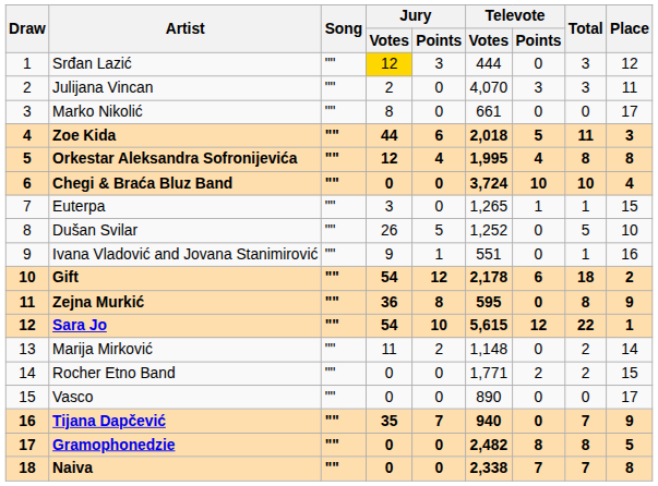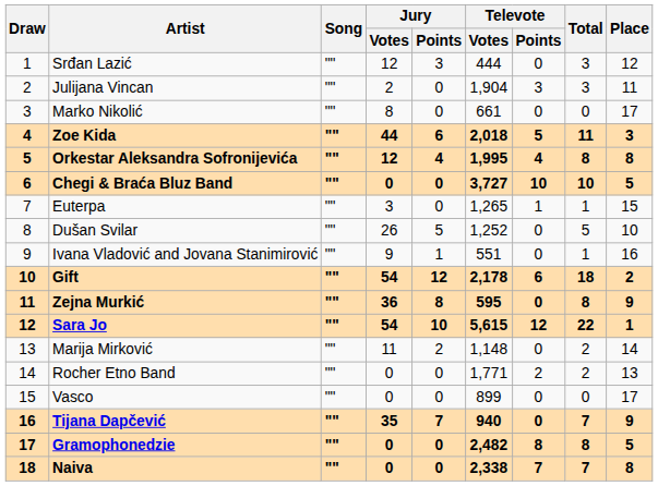 <table class="sortable wikitable" style="margin: 1em auto 1em auto; text-align:center;">
 <tr>
 <th rowspan="2">Draw</th>
 <th rowspan="2" class="unsortable">Artist</th>
 <th rowspan="2" class="unsortable">Song</th>
 <th colspan="2">Jury</th>
 <th colspan="2">Televote</th>
 <th rowspan="2" class="unsortable">Total</th>
 <th rowspan="2">Place</th>
 </tr>
 <tr>
 <th>Votes</th>
 <th class="unsortable">Points</th>
 <th>Votes</th>
 <th class="unsortable">Points</th>
 </tr>
 <tr>
 <td>1</td>
 <td align="left">Srđan Lazić</td>
 <td align="left">""</td>
-<td style="background: gold;">12</td>
+<td>12</td>
 <td>3</td>
 <td>444</td>
 <td>0</td>
 <td>3</td>
 <td>12</td>
 </tr>
 <tr>
 <td>2</td>
 <td align="left">Julijana Vincan</td>
 <td align="left">""</td>
 <td>2</td>
 <td>0</td>
-<td>4,070</td>
+<td>1,904</td>
 <td>3</td>
 <td>3</td>
 <td>11</td>
 </tr>
 <tr>
 <td>3</td>
 <td align="left">Marko Nikolić</td>
 <td align="left">""</td>
 <td>8</td>
 <td>0</td>
 <td>661</td>
 <td>0</td>
 <td>0</td>
 <td>17</td>
 </tr>
 <tr style="font-weight:bold; background:#FFDEAD;">
 <td>4</td>
 <td align="left">Zoe Kida</td>
 <td align="left">""</td>
 <td>44</td>
 <td>6</td>
 <td>2,018</td>
 <td>5</td>
 <td>11</td>
 <td>3</td>
 </tr>
 <tr style="font-weight:bold; background:#FFDEAD;">
 <td>5</td>
 <td align="left">Orkestar Aleksandra Sofronijevića</td>
 <td align="left">""</td>
 <td>12</td>
 <td>4</td>
 <td>1,995</td>
 <td>4</td>
 <td>8</td>
 <td>8</td>
 </tr>
 <tr style="font-weight:bold; background:#FFDEAD;">
 <td>6</td>
 <td align="left">Chegi & Braća Bluz Band</td>
 <td align="left">""</td>
 <td>0</td>
 <td>0</td>
-<td>3,724</td>
+<td>3,727</td>
 <td>10</td>
 <td>10</td>
-<td>4</td>
+<td>5</td>
 </tr>
 <tr>
 <td>7</td>
 <td align="left">Euterpa</td>
 <td align="left">""</td>
 <td>3</td>
 <td>0</td>
 <td>1,265</td>
 <td>1</td>
 <td>1</td>
 <td>15</td>
 </tr>
 <tr>
 <td>8</td>
 <td align="left">Dušan Svilar</td>
 <td align="left">""</td>
 <td>26</td>
 <td>5</td>
 <td>1,252</td>
 <td>0</td>
 <td>5</td>
 <td>10</td>
 </tr>
 <tr>
 <td>9</td>
 <td align="left">Ivana Vladović and Jovana Stanimirović</td>
 <td align="left">""</td>
 <td>9</td>
 <td>1</td>
 <td>551</td>
 <td>0</td>
 <td>1</td>
 <td>16</td>
 </tr>
 <tr style="font-weight:bold; background:#FFDEAD;">
 <td>10</td>
 <td align="left">Gift</td>
 <td align="left">""</td>
 <td>54</td>
 <td>12</td>
 <td>2,178</td>
 <td>6</td>
 <td>18</td>
 <td>2</td>
 </tr>
 <tr style="font-weight:bold; background:#FFDEAD;">
 <td>11</td>
 <td align="left">Zejna Murkić</td>
 <td align="left">""</td>
 <td>36</td>
 <td>8</td>
 <td>595</td>
 <td>0</td>
 <td>8</td>
 <td>9</td>
 </tr>
 <tr style="font-weight:bold; background:#FFDEAD;">
 <td>12</td>
 <td align="left"><a href='#'>Sara Jo</a></td>
 <td align="left">""</td>
 <td>54</td>
 <td>10</td>
 <td>5,615</td>
 <td>12</td>
 <td>22</td>
 <td>1</td>
 </tr>
 <tr>
 <td>13</td>
 <td align="left">Marija Mirković</td>
 <td align="left">""</td>
 <td>11</td>
 <td>2</td>
 <td>1,148</td>
 <td>0</td>
 <td>2</td>
 <td>14</td>
 </tr>
 <tr>
 <td>14</td>
 <td align="left">Rocher Etno Band</td>
 <td align="left">""</td>
 <td>0</td>
 <td>0</td>
 <td>1,771</td>
 <td>2</td>
 <td>2</td>
-<td>15</td>
+<td>13</td>
 </tr>
 <tr>
 <td>15</td>
 <td align="left">Vasco</td>
 <td align="left">""</td>
 <td>0</td>
 <td>0</td>
-<td>890</td>
+<td>899</td>
 <td>0</td>
 <td>0</td>
 <td data-sort-value="18">17</td>
 </tr>
 <tr style="font-weight:bold; background:#FFDEAD;">
 <td>16</td>
 <td align="left"><a href='#'>Tijana Dapčević</a></td>
 <td align="left">""</td>
 <td>35</td>
 <td>7</td>
 <td>940</td>
 <td>0</td>
 <td>7</td>
 <td>9</td>
 </tr>
 <tr style="font-weight:bold; background:#FFDEAD;">
 <td>17</td>
 <td align="left"><a href='#'>Gramophonedzie</a></td>
 <td align="left">""</td>
 <td>0</td>
 <td>0</td>
 <td>2,482</td>
 <td>8</td>
 <td>8</td>
 <td>5</td>
 </tr>
 <tr style="font-weight:bold; background:#FFDEAD;">
 <td>18</td>
 <td align="left">Naiva</td>
 <td align="left">""</td>
 <td>0</td>
 <td>0</td>
 <td>2,338</td>
 <td>7</td>
 <td>7</td>
 <td>8</td>
 </tr>
 </table>
